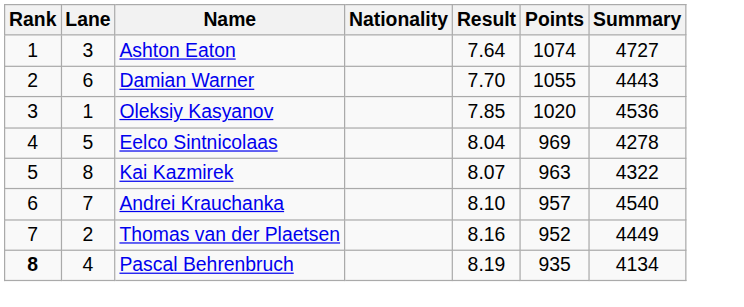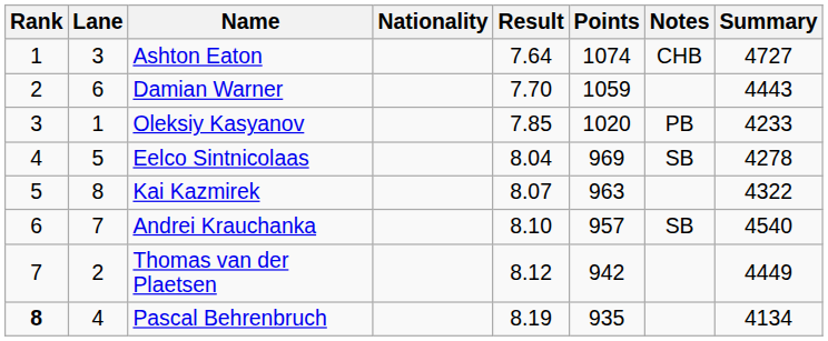 <table class="wikitable sortable" style="text-align:center">
 <tr>
 <th>Rank</th>
 <th>Lane</th>
 <th>Name</th>
 <th>Nationality</th>
 <th>Result</th>
 <th>Points</th>
+<th>Notes</th>
 <th>Summary</th>
 </tr>
 <tr>
 <td>1</td>
 <td>3</td>
 <td align=left><a href='#'>Ashton Eaton</a></td>
 <td align=left></td>
 <td>7.64</td>
 <td>1074</td>
+<td>CHB</td>
 <td>4727</td>
 </tr>
 <tr>
 <td>2</td>
 <td>6</td>
 <td align=left><a href='#'>Damian Warner</a></td>
 <td align=left></td>
 <td>7.70</td>
-<td>1055</td>
+<td>1059</td>
+<td></td>
 <td>4443</td>
 </tr>
 <tr>
 <td>3</td>
 <td>1</td>
 <td align=left><a href='#'>Oleksiy Kasyanov</a></td>
 <td align=left></td>
 <td>7.85</td>
 <td>1020</td>
-<td>4536</td>
+<td>PB</td>
+<td>4233</td>
 </tr>
 <tr>
 <td>4</td>
 <td>5</td>
 <td align=left><a href='#'>Eelco Sintnicolaas</a></td>
 <td align=left></td>
 <td>8.04</td>
 <td>969</td>
+<td>SB</td>
 <td>4278</td>
 </tr>
 <tr>
 <td>5</td>
 <td>8</td>
 <td align=left><a href='#'>Kai Kazmirek</a></td>
 <td align=left></td>
 <td>8.07</td>
 <td>963</td>
+<td></td>
 <td>4322</td>
 </tr>
 <tr>
 <td>6</td>
 <td>7</td>
 <td align=left><a href='#'>Andrei Krauchanka</a></td>
 <td align=left></td>
 <td>8.10</td>
 <td>957</td>
+<td>SB</td>
 <td>4540</td>
 </tr>
 <tr>
 <td>7</td>
 <td>2</td>
 <td align=left><a href='#'>Thomas van der Plaetsen</a></td>
 <td align=left></td>
-<td>8.16</td>
-<td>952</td>
+<td>8.12</td>
+<td>942</td>
+<td></td>
 <td>4449</td>
 </tr>
 <tr>
 <td><strong>8</strong></td>
 <td>4</td>
 <td align=left><a href='#'>Pascal Behrenbruch</a></td>
 <td align=left></td>
 <td>8.19</td>
 <td>935</td>
+<td></td>
 <td>4134</td>
 </tr>
 </table>
